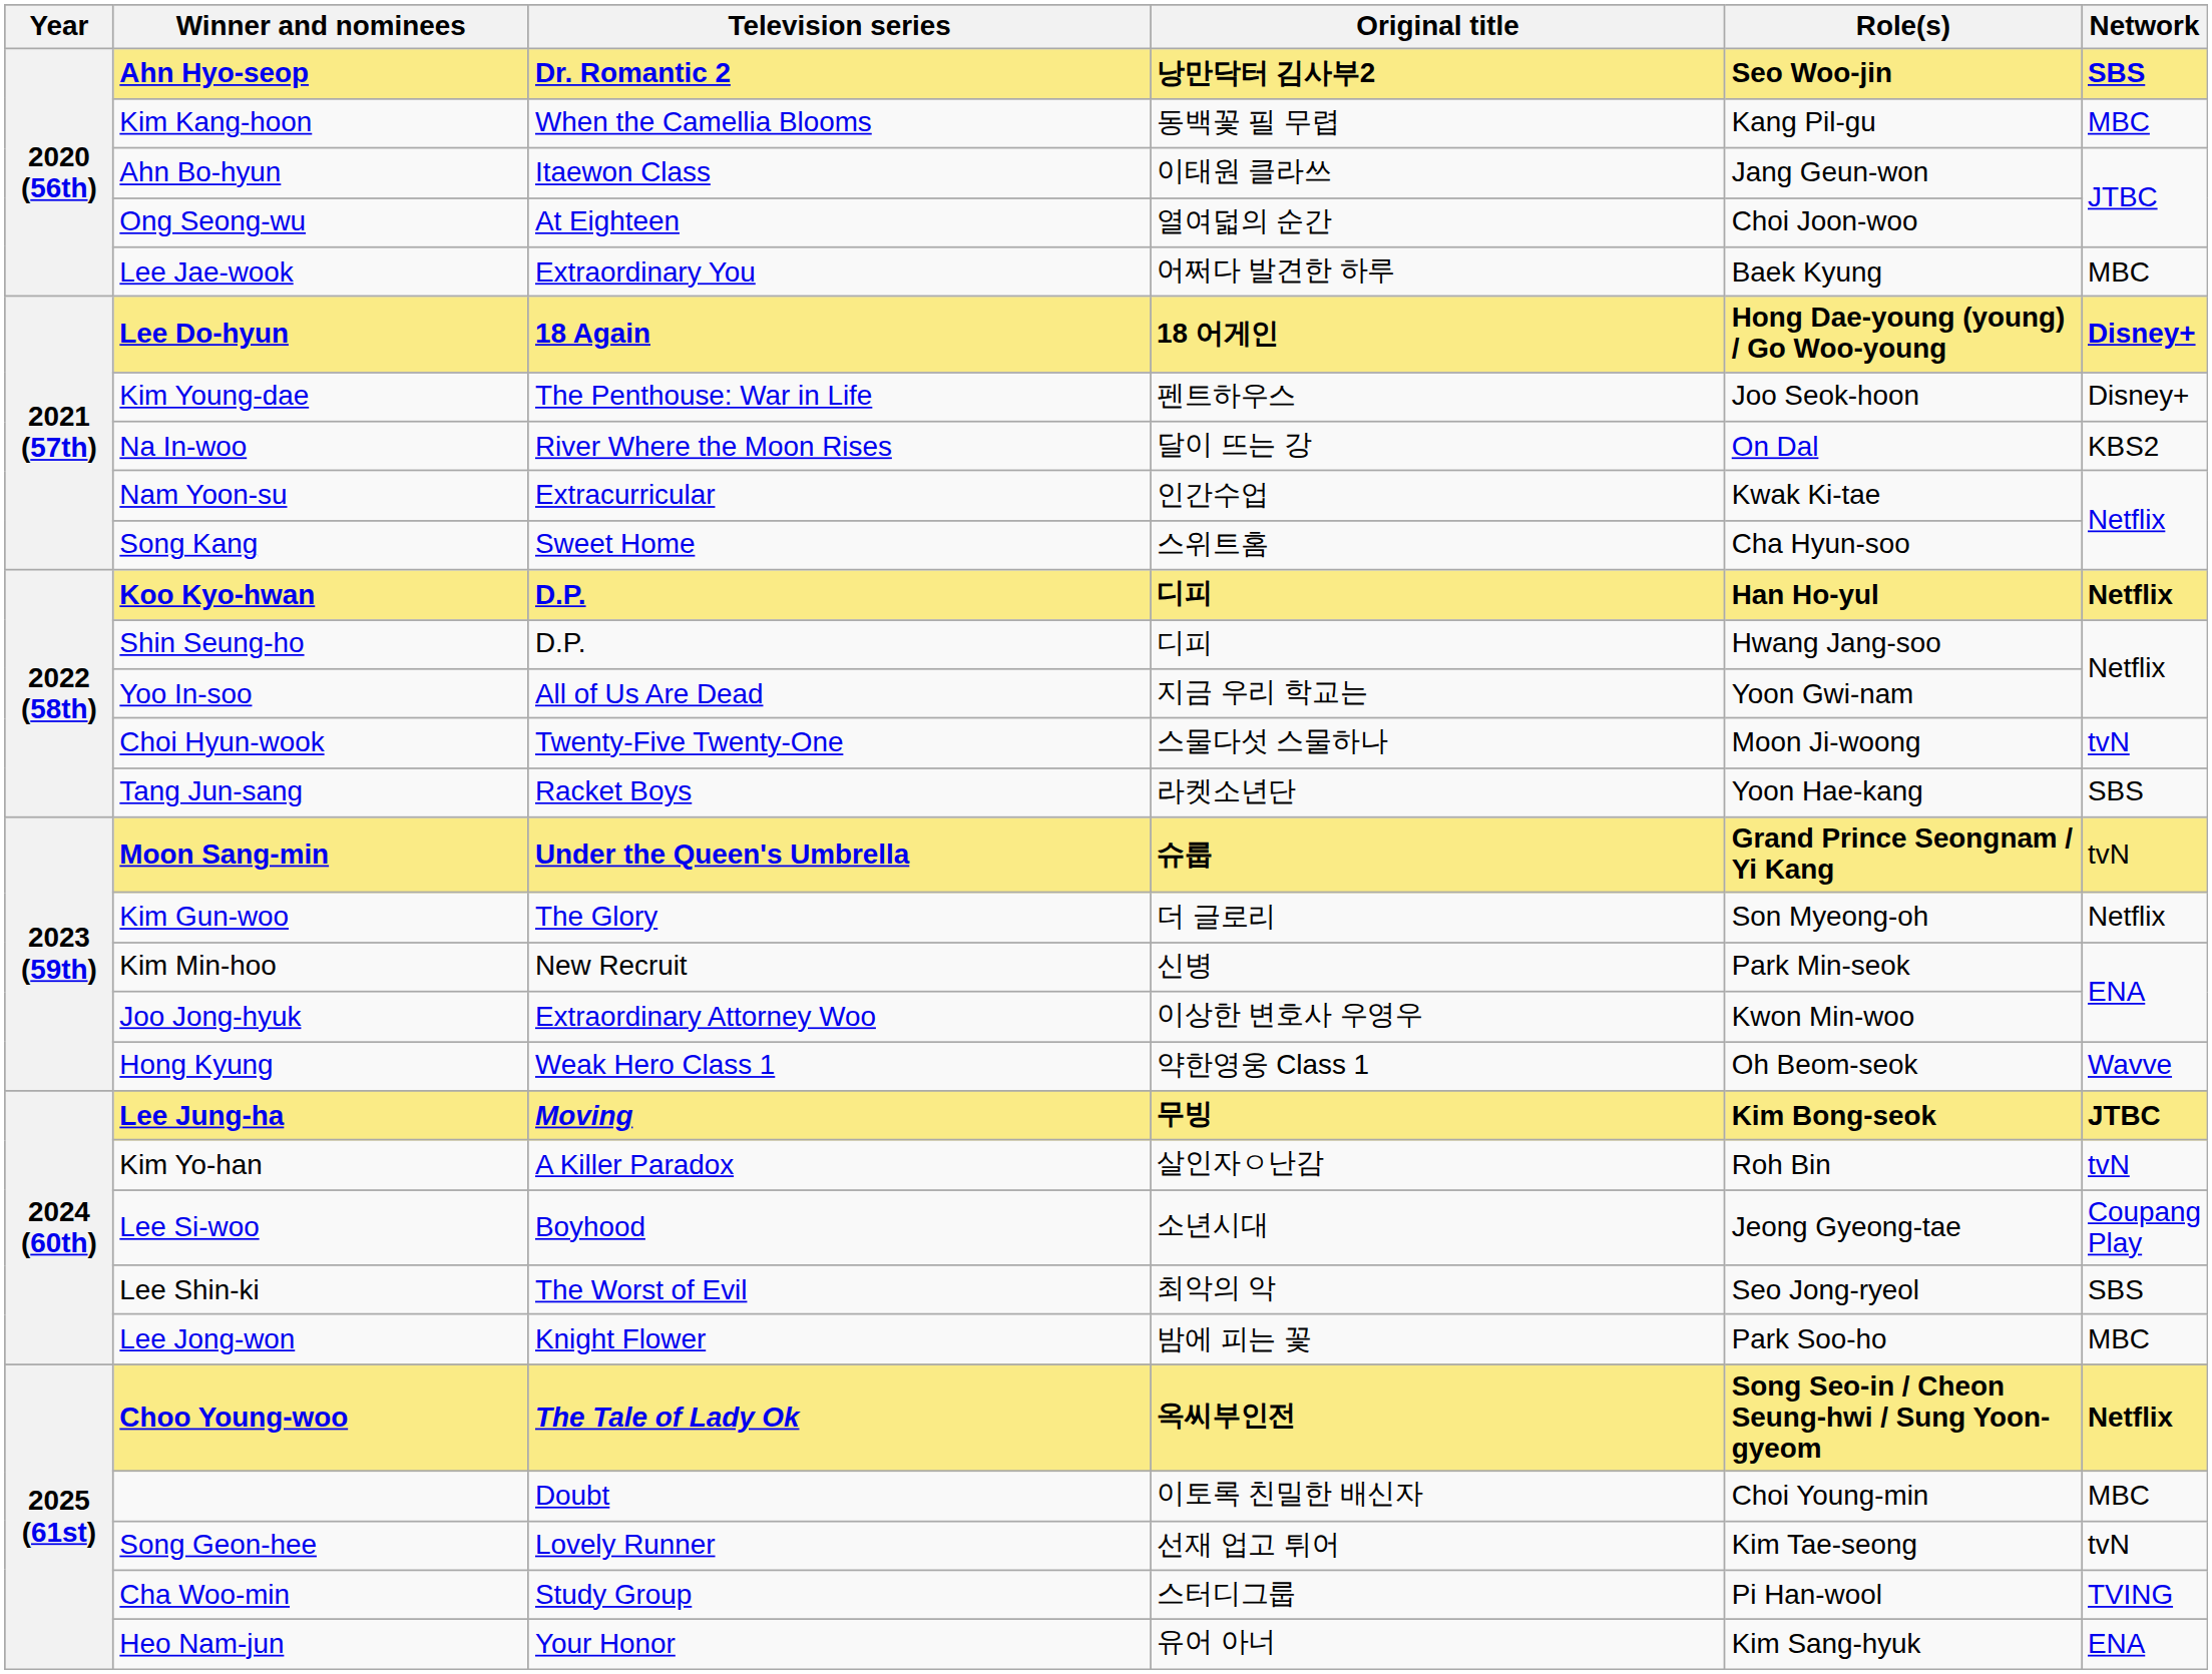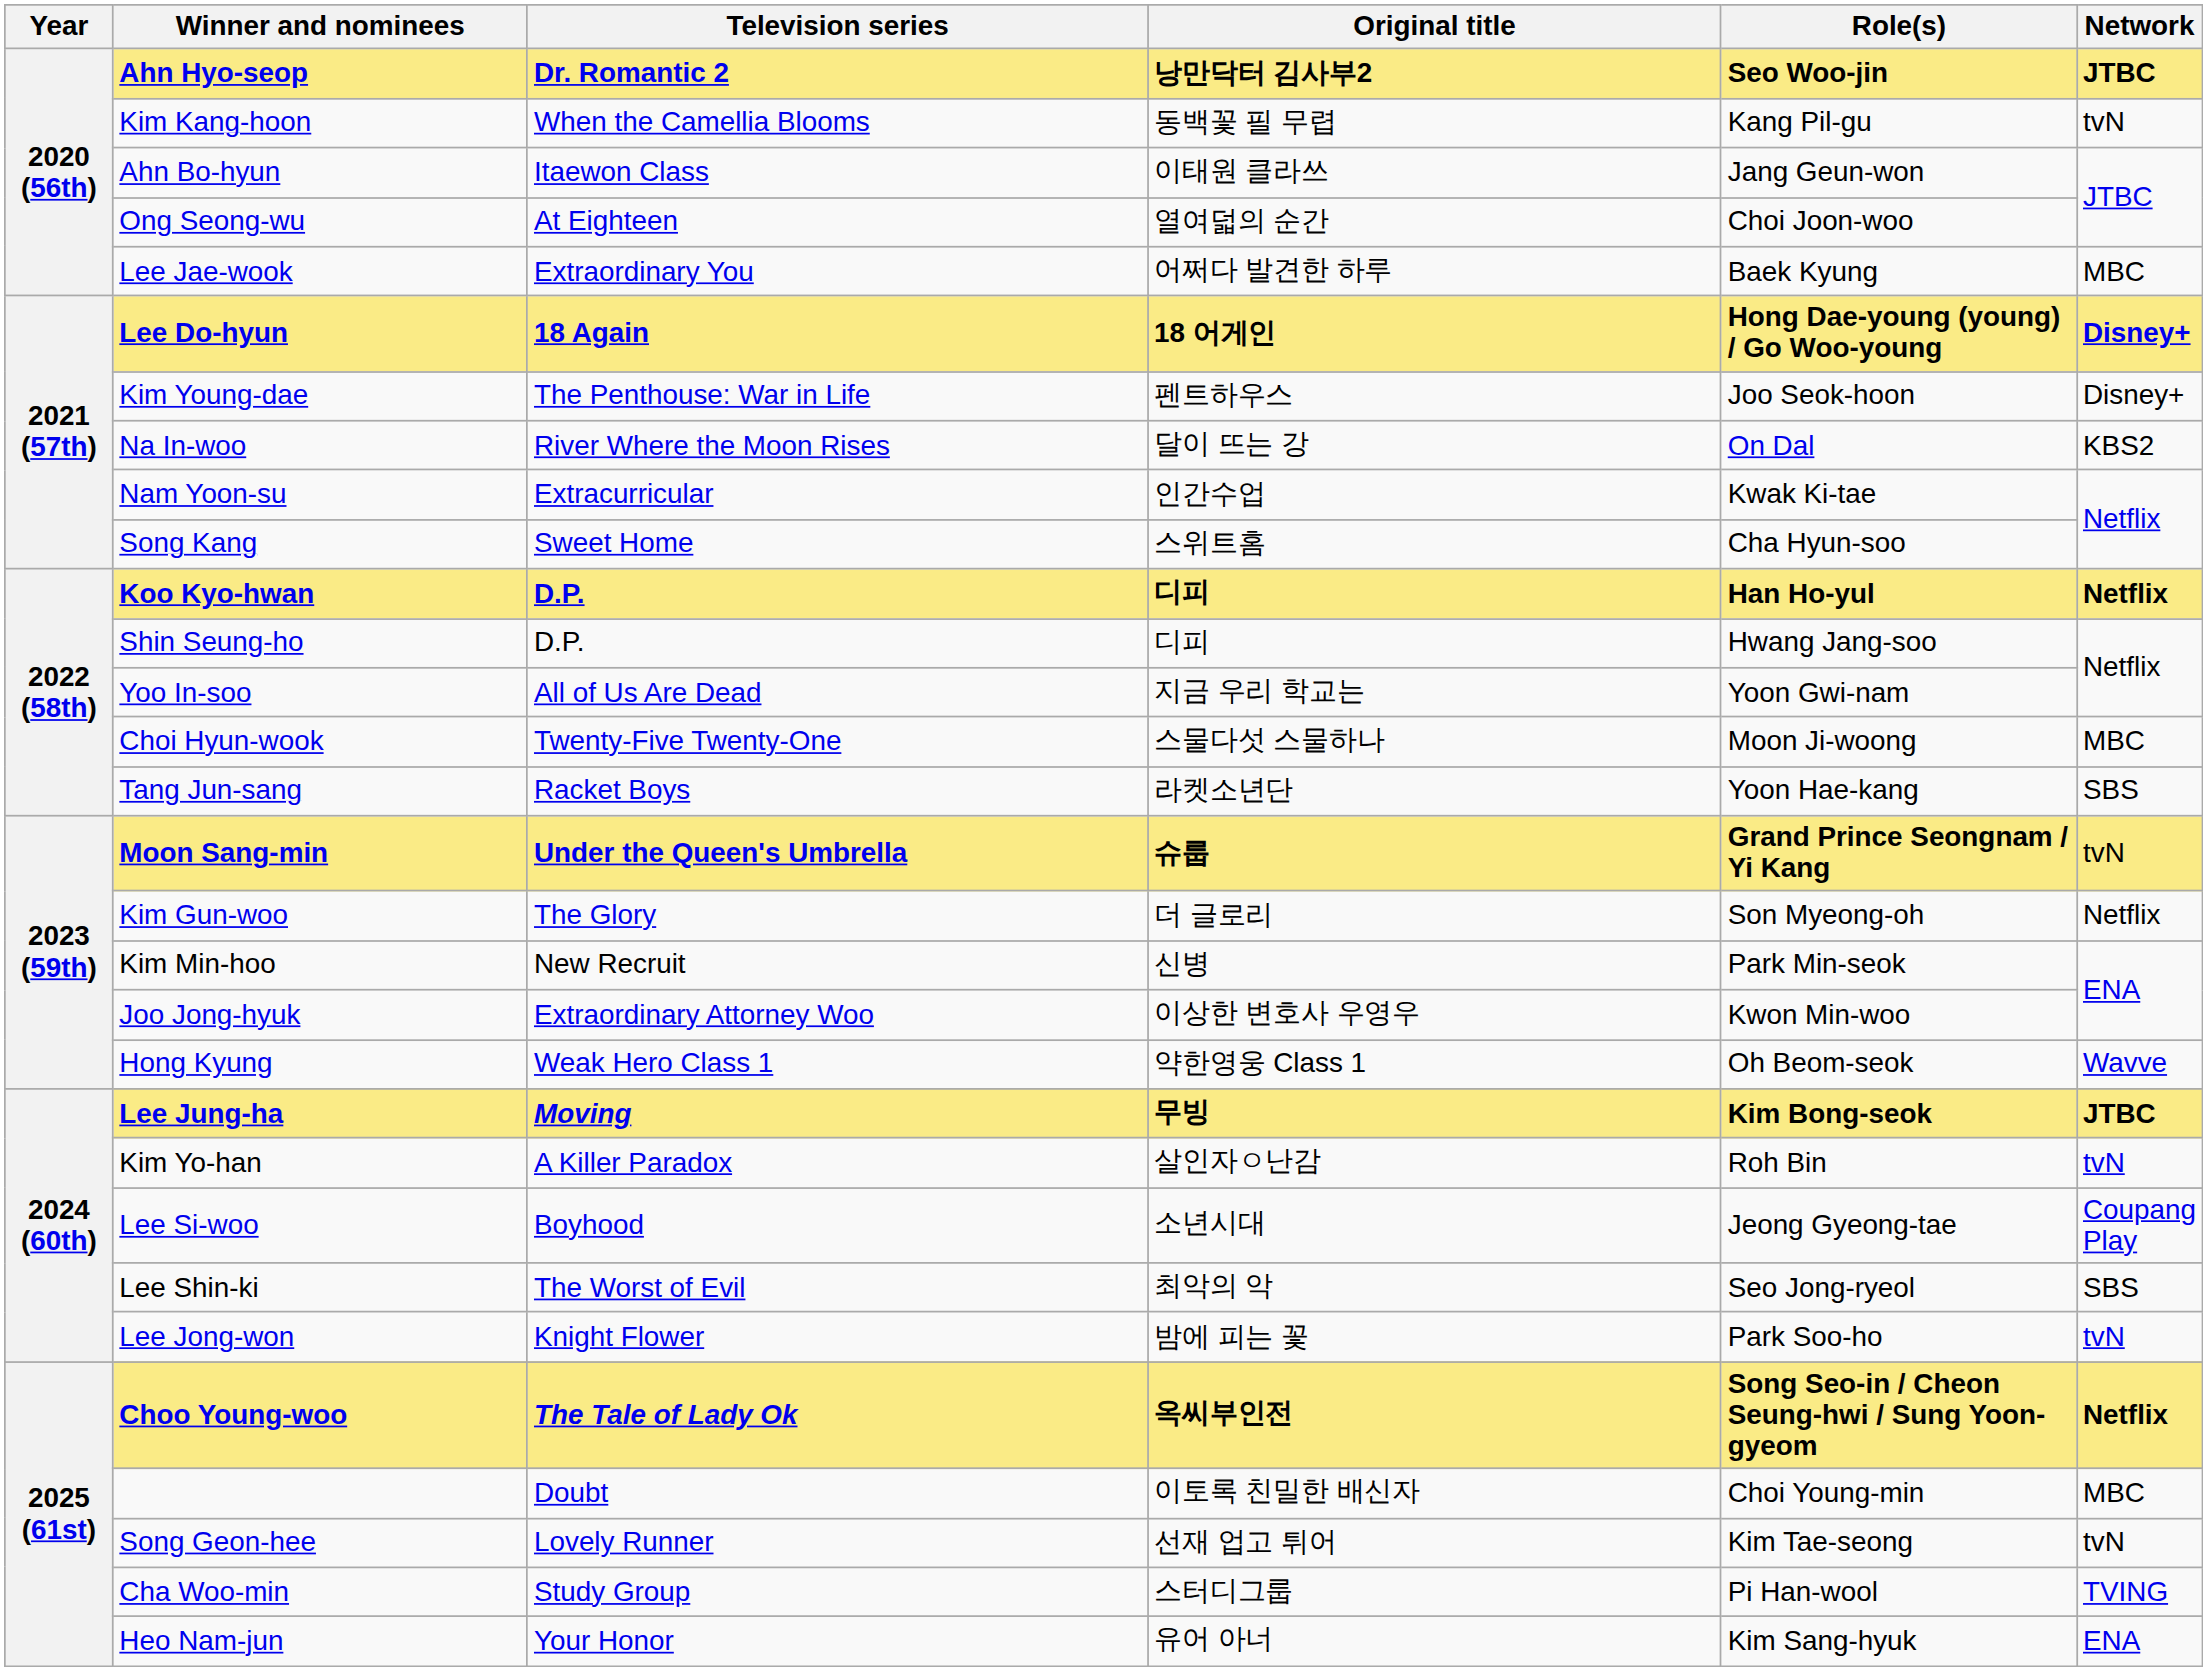 <table class="wikitable" style="width:100%;" cellpadding="6">
 <tr>
 <th style="width:5%;">Year</th>
 <th style="width:20%;">Winner and nominees</th>
 <th style="width:30%;">Television series</th>
 <th style="width:28%;">Original title</th>
 <th style="width:20%;">Role(s)</th>
 <th style="width:5%;">Network</th>
 </tr>
 <tr>
 <th rowspan="5">2020<br>(<a href='#'>56th</a>)</th>
 <td style="background:#FAEB86;"><strong><a href='#'>Ahn Hyo-seop</a> </strong></td>
 <td style="background:#FAEB86;"><strong><a href='#'>Dr. Romantic 2</a></strong></td>
 <td style="background:#FAEB86;"><strong>낭만닥터 김사부2</strong></td>
 <td style="background:#FAEB86;"><strong>Seo Woo-jin</strong></td>
-<td style="background:#FAEB86;"><strong><a href='#'>SBS</a></strong></td>
+<td style="background:#FAEB86;"><strong>JTBC</strong></td>
 </tr>
 <tr>
 <td><a href='#'>Kim Kang-hoon</a></td>
 <td><a href='#'>When the Camellia Blooms</a></td>
 <td>동백꽃 필 무렵</td>
 <td>Kang Pil-gu</td>
-<td><a href='#'>MBC</a></td>
+<td>tvN</td>
 </tr>
 <tr>
 <td><a href='#'>Ahn Bo-hyun</a></td>
 <td><a href='#'>Itaewon Class</a></td>
 <td>이태원 클라쓰</td>
 <td>Jang Geun-won</td>
 <td rowspan="2"><a href='#'>JTBC</a></td>
 </tr>
 <tr>
 <td><a href='#'>Ong Seong-wu</a></td>
 <td><a href='#'>At Eighteen</a></td>
 <td>열여덟의 순간</td>
 <td>Choi Joon-woo</td>
 </tr>
 <tr>
 <td><a href='#'>Lee Jae-wook</a></td>
 <td><a href='#'>Extraordinary You</a></td>
 <td>어쩌다 발견한 하루</td>
 <td>Baek Kyung</td>
 <td>MBC</td>
 </tr>
 <tr>
 <th rowspan="5">2021<br>(<a href='#'>57th</a>)</th>
 <td style="background:#FAEB86;"><strong><a href='#'>Lee Do-hyun</a> </strong></td>
 <td style="background:#FAEB86;"><strong><a href='#'>18 Again</a></strong></td>
 <td style="background:#FAEB86;"><strong>18 어게인</strong></td>
 <td style="background:#FAEB86;"><strong>Hong Dae-young (young) / Go Woo-young</strong></td>
 <td style="background:#FAEB86;"><strong><a href='#'>Disney+</a></strong></td>
 </tr>
 <tr>
 <td><a href='#'>Kim Young-dae</a></td>
 <td><a href='#'>The Penthouse: War in Life</a></td>
 <td>펜트하우스</td>
 <td>Joo Seok-hoon</td>
 <td>Disney+</td>
 </tr>
 <tr>
 <td><a href='#'>Na In-woo</a></td>
 <td><a href='#'>River Where the Moon Rises</a></td>
 <td>달이 뜨는 강</td>
 <td><a href='#'>On Dal</a></td>
 <td>KBS2</td>
 </tr>
 <tr>
 <td><a href='#'>Nam Yoon-su</a></td>
 <td><a href='#'>Extracurricular</a></td>
 <td>인간수업</td>
 <td>Kwak Ki-tae</td>
 <td rowspan="2"><a href='#'>Netflix</a></td>
 </tr>
 <tr>
 <td><a href='#'>Song Kang</a></td>
 <td><a href='#'>Sweet Home</a></td>
 <td>스위트홈</td>
 <td>Cha Hyun-soo</td>
 </tr>
 <tr>
 <th rowspan="5">2022<br>(<a href='#'>58th</a>)</th>
 <td style="background:#FAEB86;"><strong><a href='#'>Koo Kyo-hwan</a> </strong></td>
 <td style="background:#FAEB86;"><strong><a href='#'>D.P.</a></strong></td>
 <td style="background:#FAEB86;"><strong>디피</strong></td>
 <td style="background:#FAEB86;"><strong>Han Ho-yul</strong></td>
 <td style="background:#FAEB86;"><strong>Netflix</strong></td>
 </tr>
 <tr>
 <td><a href='#'>Shin Seung-ho</a></td>
 <td>D.P.</td>
 <td>디피</td>
 <td>Hwang Jang-soo</td>
 <td rowspan="2">Netflix</td>
 </tr>
 <tr>
 <td><a href='#'>Yoo In-soo</a></td>
 <td><a href='#'>All of Us Are Dead</a></td>
 <td>지금 우리 학교는</td>
 <td>Yoon Gwi-nam</td>
 </tr>
 <tr>
 <td><a href='#'>Choi Hyun-wook</a></td>
 <td><a href='#'>Twenty-Five Twenty-One</a></td>
 <td>스물다섯 스물하나</td>
 <td>Moon Ji-woong</td>
-<td><a href='#'>tvN</a></td>
+<td>MBC</td>
 </tr>
 <tr>
 <td><a href='#'>Tang Jun-sang</a></td>
 <td><a href='#'>Racket Boys</a></td>
 <td>라켓소년단</td>
 <td>Yoon Hae-kang</td>
 <td>SBS</td>
 </tr>
 <tr>
 <th rowspan="5">2023<br>(<a href='#'>59th</a>)</th>
 <td style="background:#FAEB86;"><strong><a href='#'>Moon Sang-min</a> </strong></td>
 <td style="background:#FAEB86;"><strong><a href='#'>Under the Queen's Umbrella</a></strong></td>
 <td style="background:#FAEB86;"><strong>슈룹</strong></td>
 <td style="background:#FAEB86;"><strong>Grand Prince Seongnam / Yi Kang</strong></td>
 <td style="background:#FAEB86;">tvN</td>
 </tr>
 <tr>
 <td><a href='#'>Kim Gun-woo</a></td>
 <td><a href='#'>The Glory</a></td>
 <td>더 글로리</td>
 <td>Son Myeong-oh</td>
 <td>Netflix</td>
 </tr>
 <tr>
 <td>Kim Min-hoo</td>
 <td>New Recruit</td>
 <td>신병</td>
 <td>Park Min-seok</td>
 <td rowspan="2"><a href='#'>ENA</a></td>
 </tr>
 <tr>
 <td><a href='#'>Joo Jong-hyuk</a></td>
 <td><a href='#'>Extraordinary Attorney Woo</a></td>
 <td>이상한 변호사 우영우</td>
 <td>Kwon Min-woo</td>
 </tr>
 <tr>
 <td><a href='#'>Hong Kyung</a></td>
 <td><a href='#'>Weak Hero Class 1</a></td>
 <td>약한영웅 Class 1</td>
 <td>Oh Beom-seok</td>
 <td><a href='#'>Wavve</a></td>
 </tr>
 <tr>
 <th rowspan="5">2024 (<a href='#'>60th</a>)</th>
 <td style="background:#FAEB86;"><strong><a href='#'>Lee Jung-ha</a> </strong></td>
 <td style="background:#FAEB86;"><strong><em><a href='#'>Moving</a></em></strong></td>
 <td style="background:#FAEB86;"><strong>무빙</strong></td>
 <td style="background:#FAEB86;"><strong>Kim Bong-seok</strong></td>
 <td style="background:#FAEB86;"><strong>JTBC</strong></td>
 </tr>
 <tr>
 <td>Kim Yo-han</td>
 <td><a href='#'>A Killer Paradox</a></td>
 <td>살인자ㅇ난감</td>
 <td>Roh Bin</td>
 <td><a href='#'>tvN</a></td>
 </tr>
 <tr>
 <td><a href='#'>Lee Si-woo</a></td>
 <td><a href='#'>Boyhood</a></td>
 <td>소년시대</td>
 <td>Jeong Gyeong-tae</td>
 <td><a href='#'>Coupang Play</a></td>
 </tr>
 <tr>
 <td>Lee Shin-ki</td>
 <td><a href='#'>The Worst of Evil</a></td>
 <td>최악의 악</td>
 <td>Seo Jong-ryeol</td>
 <td>SBS</td>
 </tr>
 <tr>
 <td><a href='#'>Lee Jong-won</a></td>
 <td><a href='#'>Knight Flower</a></td>
 <td>밤에 피는 꽃</td>
 <td>Park Soo-ho</td>
-<td>MBC</td>
+<td><a href='#'>tvN</a></td>
 </tr>
 <tr>
 <th rowspan="5">2025 (<a href='#'>61st</a>)</th>
 <td style="background:#FAEB86;"><strong><a href='#'>Choo Young-woo</a> </strong></td>
 <td style="background:#FAEB86;"><strong><em><a href='#'>The Tale of Lady Ok</a></em></strong></td>
 <td style="background:#FAEB86;"><strong>옥씨부인전</strong></td>
 <td style="background:#FAEB86;"><strong>Song Seo-in / Cheon Seung-hwi / Sung Yoon-gyeom</strong></td>
 <td style="background:#FAEB86;"><strong>Netflix</strong></td>
 </tr>
 <tr>
 <td></td>
 <td><a href='#'>Doubt</a></td>
 <td>이토록 친밀한 배신자</td>
 <td>Choi Young-min</td>
 <td>MBC</td>
 </tr>
 <tr>
 <td><a href='#'>Song Geon-hee</a></td>
 <td><a href='#'>Lovely Runner</a></td>
 <td>선재 업고 튀어</td>
 <td>Kim Tae-seong</td>
 <td>tvN</td>
 </tr>
 <tr>
 <td><a href='#'>Cha Woo-min</a></td>
 <td><a href='#'>Study Group</a></td>
 <td>스터디그룹</td>
 <td>Pi Han-wool</td>
 <td><a href='#'>TVING</a></td>
 </tr>
 <tr>
 <td><a href='#'>Heo Nam-jun</a></td>
 <td><a href='#'>Your Honor</a></td>
 <td>유어 아너</td>
 <td>Kim Sang-hyuk</td>
 <td><a href='#'>ENA</a></td>
 </tr>
 <tr>
 </tr>
 </table>
